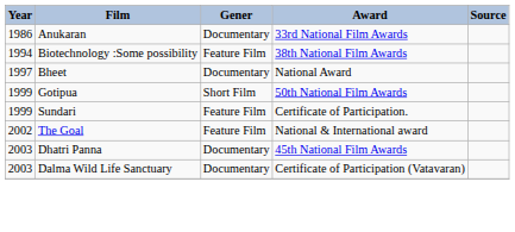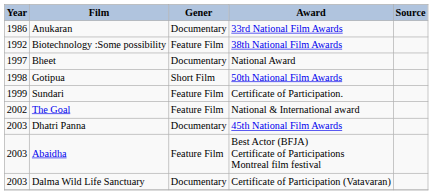 <table class="wikitable" style="font-size:100%">
 <tr style="text-align:center;">
 <th style="background:#B0C4DE;">Year</th>
 <th style="background:#B0C4DE;">Film</th>
 <th style="background:#B0C4DE;">Gener</th>
 <th style="background:#B0C4DE;">Award</th>
 <th style="background:#B0C4DE;">Source</th>
 </tr>
 <tr>
 <td>1986</td>
 <td>Anukaran</td>
 <td>Documentary</td>
 <td><a href='#'>33rd National Film Awards</a></td>
 <td></td>
 </tr>
 <tr>
-<td>1994</td>
+<td>1992</td>
 <td>Biotechnology :Some possibility</td>
 <td>Feature Film</td>
 <td><a href='#'>38th National Film Awards</a></td>
 <td></td>
 </tr>
 <tr>
 <td>1997</td>
 <td>Bheet</td>
 <td>Documentary</td>
 <td>National Award</td>
 <td></td>
 </tr>
 <tr>
-<td>1999</td>
+<td>1998</td>
 <td>Gotipua</td>
 <td>Short Film</td>
 <td><a href='#'>50th National Film Awards</a></td>
 <td></td>
 </tr>
 <tr>
 <td>1999</td>
 <td>Sundari</td>
 <td>Feature Film</td>
 <td>Certificate of Participation.</td>
 <td></td>
 </tr>
 <tr>
 <td>2002</td>
 <td><a href='#'>The Goal</a></td>
 <td>Feature Film</td>
 <td>National & International award</td>
 <td></td>
 </tr>
 <tr>
 <td>2003</td>
 <td>Dhatri Panna</td>
 <td>Documentary</td>
 <td><a href='#'>45th National Film Awards</a></td>
 <td></td>
 </tr>
 <tr>
 <td>2003</td>
+<td><a href='#'>Abaidha</a></td>
+<td>Feature Film</td>
+<td>Best Actor (BFJA)<br>Certificate of Participations<br>Montreal film festival</td>
+<td></td>
+</tr>
+<tr>
+<td>2003</td>
 <td>Dalma Wild Life Sanctuary</td>
 <td>Documentary</td>
 <td>Certificate of Participation (Vatavaran)</td>
 <td></td>
 </tr>
 <tr>
 </tr>
 </table>
